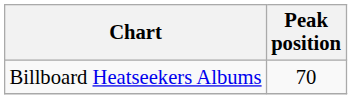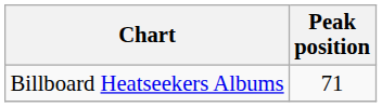 <table class="wikitable">
 <tr>
 <th align="left">Chart</th>
 <th align="left">Peak<br>position</th>
 </tr>
 <tr>
 <td align="left">Billboard <a href='#'>Heatseekers Albums</a></td>
-<td align="center">70</td>
+<td align="center">71</td>
 </tr>
 <tr>
 </tr>
 </table>
